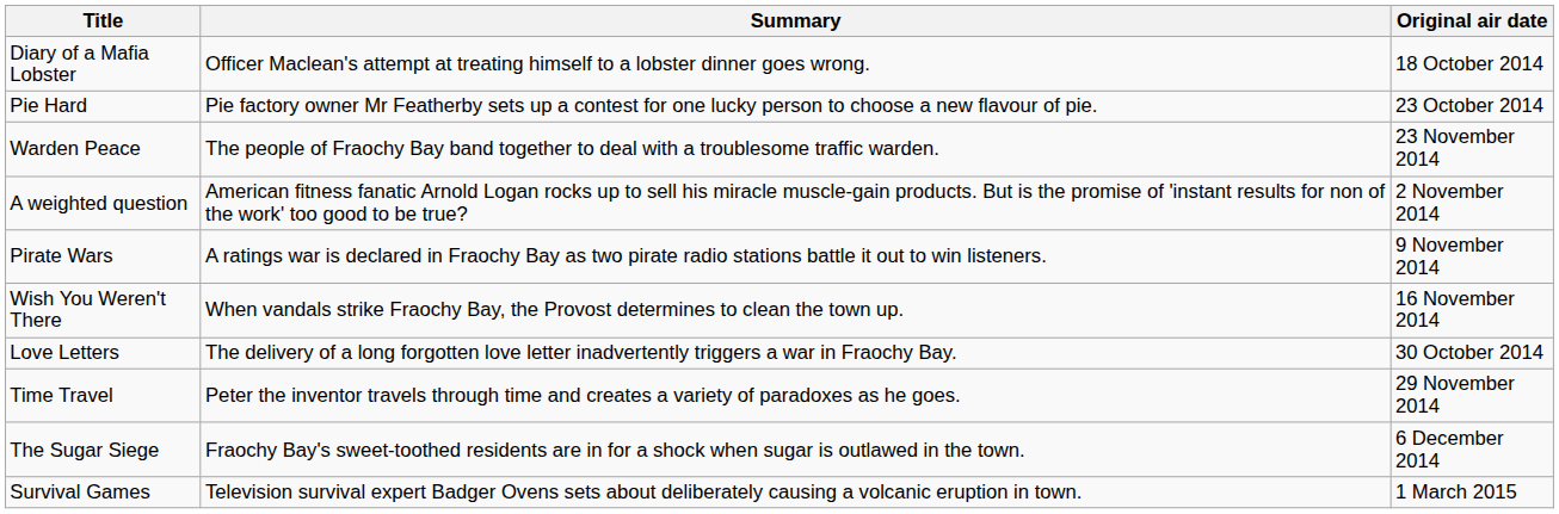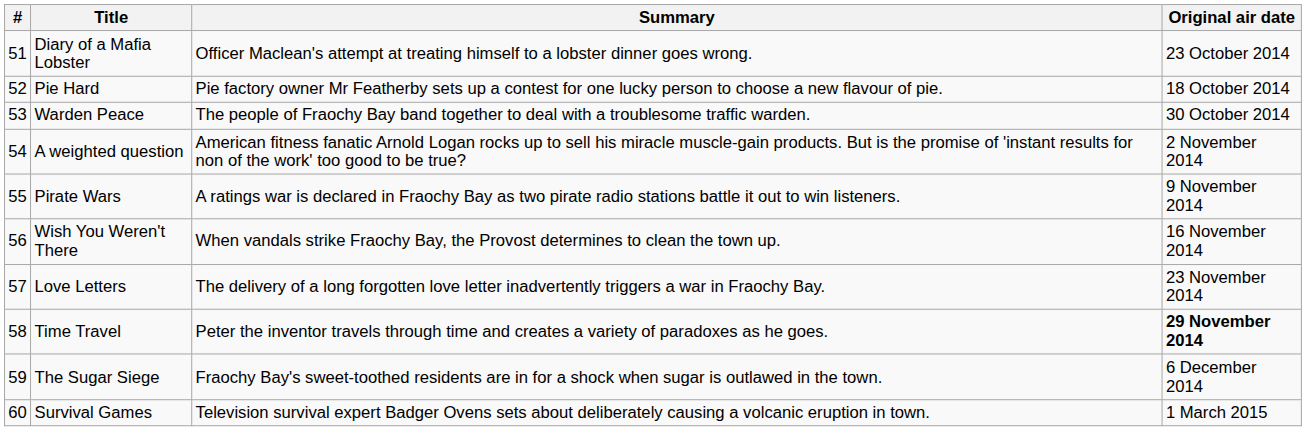 <table class="wikitable">
 <tr>
+<th>#</th>
 <th>Title</th>
 <th>Summary</th>
 <th>Original air date</th>
 </tr>
 <tr>
+<td>51</td>
 <td>Diary of a Mafia Lobster</td>
 <td>Officer Maclean's attempt at treating himself to a lobster dinner goes wrong.</td>
+<td>23 October 2014</td>
+</tr>
+<tr>
+<td>52</td>
+<td>Pie Hard</td>
+<td>Pie factory owner Mr Featherby sets up a contest for one lucky person to choose a new flavour of pie.</td>
 <td>18 October 2014</td>
 </tr>
 <tr>
-<td>Pie Hard</td>
-<td>Pie factory owner Mr Featherby sets up a contest for one lucky person to choose a new flavour of pie.</td>
-<td>23 October 2014</td>
+<td>53</td>
+<td>Warden Peace</td>
+<td>The people of Fraochy Bay band together to deal with a troublesome traffic warden.</td>
+<td>30 October 2014</td>
 </tr>
 <tr>
-<td>Warden Peace</td>
-<td>The people of Fraochy Bay band together to deal with a troublesome traffic warden.</td>
-<td>23 November 2014</td>
-</tr>
-<tr>
+<td>54</td>
 <td>A weighted question</td>
 <td>American fitness fanatic Arnold Logan rocks up to sell his miracle muscle-gain products. But is the promise of 'instant results for non of the work' too good to be true?</td>
 <td>2 November 2014</td>
 </tr>
 <tr>
+<td>55</td>
 <td>Pirate Wars</td>
 <td>A ratings war is declared in Fraochy Bay as two pirate radio stations battle it out to win listeners.</td>
 <td>9 November 2014</td>
 </tr>
 <tr>
+<td>56</td>
 <td>Wish You Weren't There</td>
 <td>When vandals strike Fraochy Bay, the Provost determines to clean the town up.</td>
 <td>16 November 2014</td>
 </tr>
 <tr>
+<td>57</td>
 <td>Love Letters</td>
 <td>The delivery of a long forgotten love letter inadvertently triggers a war in Fraochy Bay.</td>
-<td>30 October 2014</td>
+<td>23 November 2014</td>
 </tr>
 <tr>
+<td>58</td>
 <td>Time Travel</td>
 <td>Peter the inventor travels through time and creates a variety of paradoxes as he goes.</td>
-<td>29 November 2014</td>
+<td><strong>29 November 2014</strong></td>
 </tr>
 <tr>
+<td>59</td>
 <td>The Sugar Siege</td>
 <td>Fraochy Bay's sweet-toothed residents are in for a shock when sugar is outlawed in the town.</td>
 <td>6 December 2014</td>
 </tr>
 <tr>
+<td>60</td>
 <td>Survival Games</td>
 <td>Television survival expert Badger Ovens sets about deliberately causing a volcanic eruption in town.</td>
 <td>1 March 2015</td>
 </tr>
 </table>
